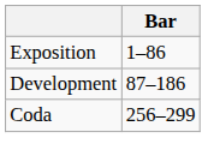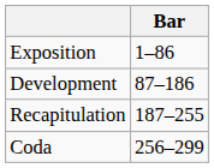 <table class="wikitable">
 <tr>
 <th></th>
 <th>Bar</th>
 </tr>
 <tr>
 <td>Exposition</td>
 <td>1–86</td>
 </tr>
 <tr>
 <td>Development</td>
 <td>87–186</td>
 </tr>
 <tr>
+<td>Recapitulation</td>
+<td>187–255</td>
+</tr>
+<tr>
 <td>Coda</td>
 <td>256–299</td>
 </tr>
 </table>
